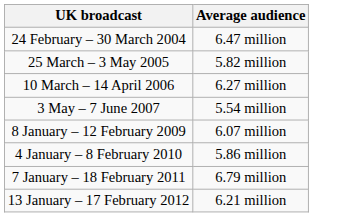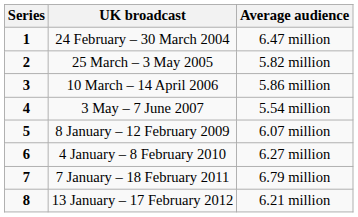 <table class="wikitable">
 <tr>
+<th>Series</th>
 <th>UK broadcast</th>
 <th>Average audience</th>
 </tr>
 <tr>
+<td style="text-align:center"><strong>1</strong></td>
 <td style="text-align:center">24 February – 30 March 2004</td>
 <td style="text-align:center">6.47 million</td>
 </tr>
 <tr>
+<td style="text-align:center"><strong>2</strong></td>
 <td style="text-align:center">25 March – 3 May 2005</td>
 <td style="text-align:center">5.82 million</td>
 </tr>
 <tr>
+<td style="text-align:center"><strong>3</strong></td>
 <td style="text-align:center">10 March – 14 April 2006</td>
-<td style="text-align:center">6.27 million</td>
+<td style="text-align:center">5.86 million</td>
 </tr>
 <tr>
+<td style="text-align:center"><strong>4</strong></td>
 <td style="text-align:center">3 May – 7 June 2007</td>
 <td style="text-align:center">5.54 million</td>
 </tr>
 <tr>
+<td style="text-align:center"><strong>5</strong></td>
 <td style="text-align:center">8 January – 12 February 2009</td>
 <td style="text-align:center">6.07 million</td>
 </tr>
 <tr>
+<td style="text-align:center"><strong>6</strong></td>
 <td style="text-align:center">4 January – 8 February 2010</td>
-<td style="text-align:center">5.86 million</td>
+<td style="text-align:center">6.27 million</td>
 </tr>
 <tr>
+<td style="text-align:center"><strong>7</strong></td>
 <td style="text-align:center">7 January – 18 February 2011</td>
 <td style="text-align:center">6.79 million</td>
 </tr>
 <tr>
+<td style="text-align:center"><strong>8</strong></td>
 <td style="text-align:center">13 January – 17 February 2012</td>
 <td style="text-align:center">6.21 million</td>
 </tr>
 </table>
